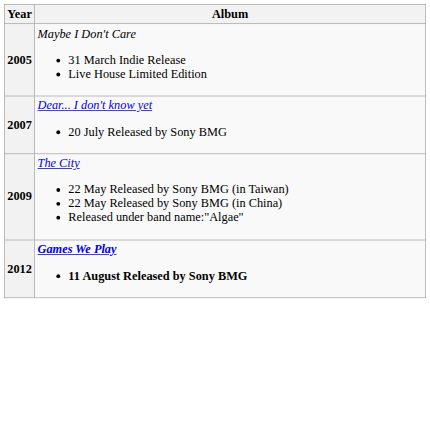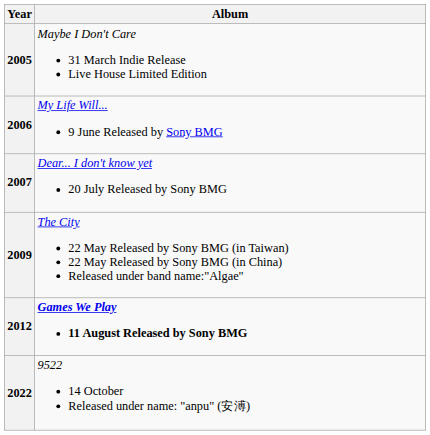 <table class="wikitable">
 <tr>
 <th align="left">Year</th>
 <th align="left">Album</th>
 </tr>
 <tr>
 <th>2005</th>
 <td width=500><em>Maybe I Don't Care</em><br><ul><li>31 March Indie Release</li><li>Live House Limited Edition</li></ul></td>
+</tr>
+<tr>
+<th>2006</th>
+<td width=500><em><a href='#'>My Life Will...</a></em><br><ul><li>9 June Released by <a href='#'>Sony BMG</a></li></ul></td>
 </tr>
 <tr>
 <th>2007</th>
 <td width=500><em><a href='#'>Dear... I don't know yet</a></em><br><ul><li>20 July Released by Sony BMG</li></ul></td>
 </tr>
 <tr>
 <th>2009</th>
 <td width=500><em><a href='#'>The City</a></em><br><ul><li>22 May Released by Sony BMG (in Taiwan)</li><li>22 May Released by Sony BMG (in China)</li><li>Released under band name:"Algae"</li></ul></td>
 </tr>
 <tr>
 <th>2012</th>
 <td width=500><strong><em><a href='#'>Games We Play</a></em><br><ul><li>11 August Released by Sony BMG</li></ul></strong></td>
 </tr>
+<tr>
+<th>2022</th>
+<td><em>9522</em><br><ul><li>14 October</li><li>Released under name: "anpu" (安溥)</li></ul></td>
+</tr>
 </table>
